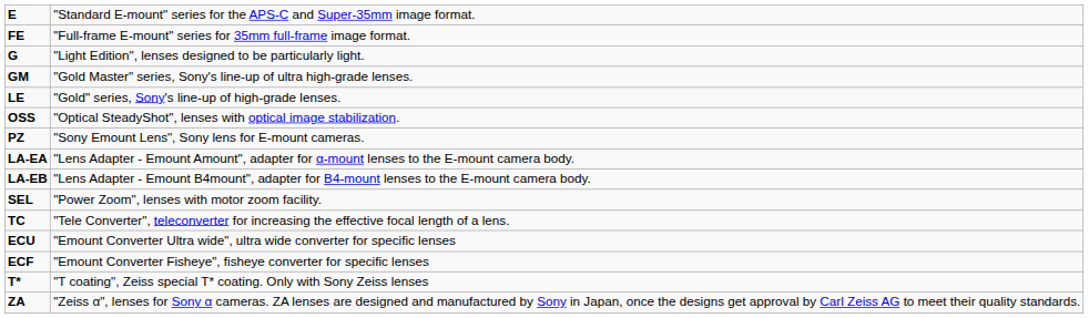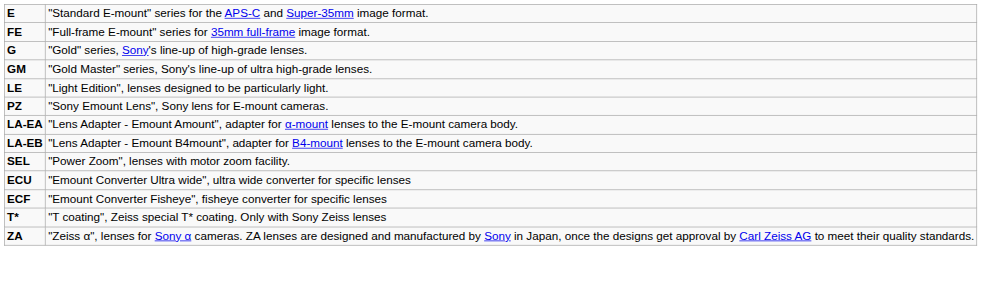 <table class="wikitable">
 <tr>
 <td><strong>E</strong></td>
 <td>"Standard E-mount" series for the <a href='#'>APS-C</a> and <a href='#'>Super-35mm</a> image format.</td>
 </tr>
 <tr>
 <td><strong>FE</strong></td>
 <td>"Full-frame E-mount" series for <a href='#'>35mm full-frame</a> image format.</td>
 </tr>
 <tr>
 <td><strong>G</strong></td>
-<td>"Light Edition", lenses designed to be particularly light.</td>
+<td>"Gold" series, <a href='#'>Sony</a>'s line-up of high-grade lenses.</td>
 </tr>
 <tr>
 <td><strong>GM</strong></td>
 <td>"Gold Master" series, Sony's line-up of ultra high-grade lenses.</td>
 </tr>
 <tr>
 <td><strong>LE</strong></td>
-<td>"Gold" series, <a href='#'>Sony</a>'s line-up of high-grade lenses.</td>
-</tr>
-<tr>
-<td><strong>OSS</strong></td>
-<td>"Optical SteadyShot", lenses with <a href='#'>optical image stabilization</a>.</td>
+<td>"Light Edition", lenses designed to be particularly light.</td>
 </tr>
 <tr>
 <td><strong>PZ</strong></td>
 <td>"Sony Emount Lens", Sony lens for E-mount cameras.</td>
 </tr>
 <tr>
 <td><strong>LA-EA</strong></td>
 <td>"Lens Adapter - Emount Amount", adapter for <a href='#'>α-mount</a> lenses to the E-mount camera body.</td>
 </tr>
 <tr>
 <td><strong>LA-EB</strong></td>
 <td>"Lens Adapter - Emount B4mount", adapter for <a href='#'>B4-mount</a> lenses to the E-mount camera body.</td>
 </tr>
 <tr>
 <td><strong>SEL</strong></td>
 <td>"Power Zoom", lenses with motor zoom facility.</td>
 </tr>
 <tr>
-<td><strong>TC</strong></td>
-<td>"Tele Converter", <a href='#'>teleconverter</a> for increasing the effective focal length of a lens.</td>
-</tr>
-<tr>
 <td><strong>ECU</strong></td>
 <td>"Emount Converter Ultra wide", ultra wide converter for specific lenses</td>
 </tr>
 <tr>
 <td><strong>ECF</strong></td>
 <td>"Emount Converter Fisheye", fisheye converter for specific lenses</td>
 </tr>
 <tr>
 <td><strong>T*</strong></td>
 <td>"T coating", Zeiss special T* coating. Only with Sony Zeiss lenses</td>
 </tr>
 <tr>
 <td><strong>ZA</strong></td>
 <td>"Zeiss α", lenses for <a href='#'>Sony α</a> cameras. ZA lenses are designed and manufactured by <a href='#'>Sony</a> in Japan, once the designs get approval by <a href='#'>Carl Zeiss AG</a> to meet their quality standards.</td>
 </tr>
 </table>
